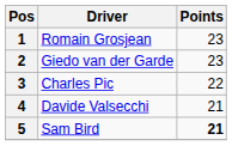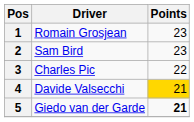 <table class="wikitable" style="font-size: 95%;">
 <tr>
 <th>Pos</th>
 <th>Driver</th>
 <th>Points</th>
 </tr>
 <tr>
 <th>1</th>
 <td> <a href='#'>Romain Grosjean</a></td>
 <td align=right>23</td>
 </tr>
 <tr>
 <th>2</th>
-<td> <a href='#'>Giedo van der Garde</a></td>
+<td> <a href='#'>Sam Bird</a></td>
 <td align=right>23</td>
 </tr>
 <tr>
 <th>3</th>
 <td> <a href='#'>Charles Pic</a></td>
 <td align=right>22</td>
 </tr>
 <tr>
 <th>4</th>
 <td> <a href='#'>Davide Valsecchi</a></td>
-<td align=right>21</td>
+<td align=right style="background: gold;">21</td>
 </tr>
 <tr>
 <th>5</th>
-<td> <a href='#'>Sam Bird</a></td>
+<td> <a href='#'>Giedo van der Garde</a></td>
 <td align=right><strong>21</strong></td>
 </tr>
 <tr>
 </tr>
 </table>
